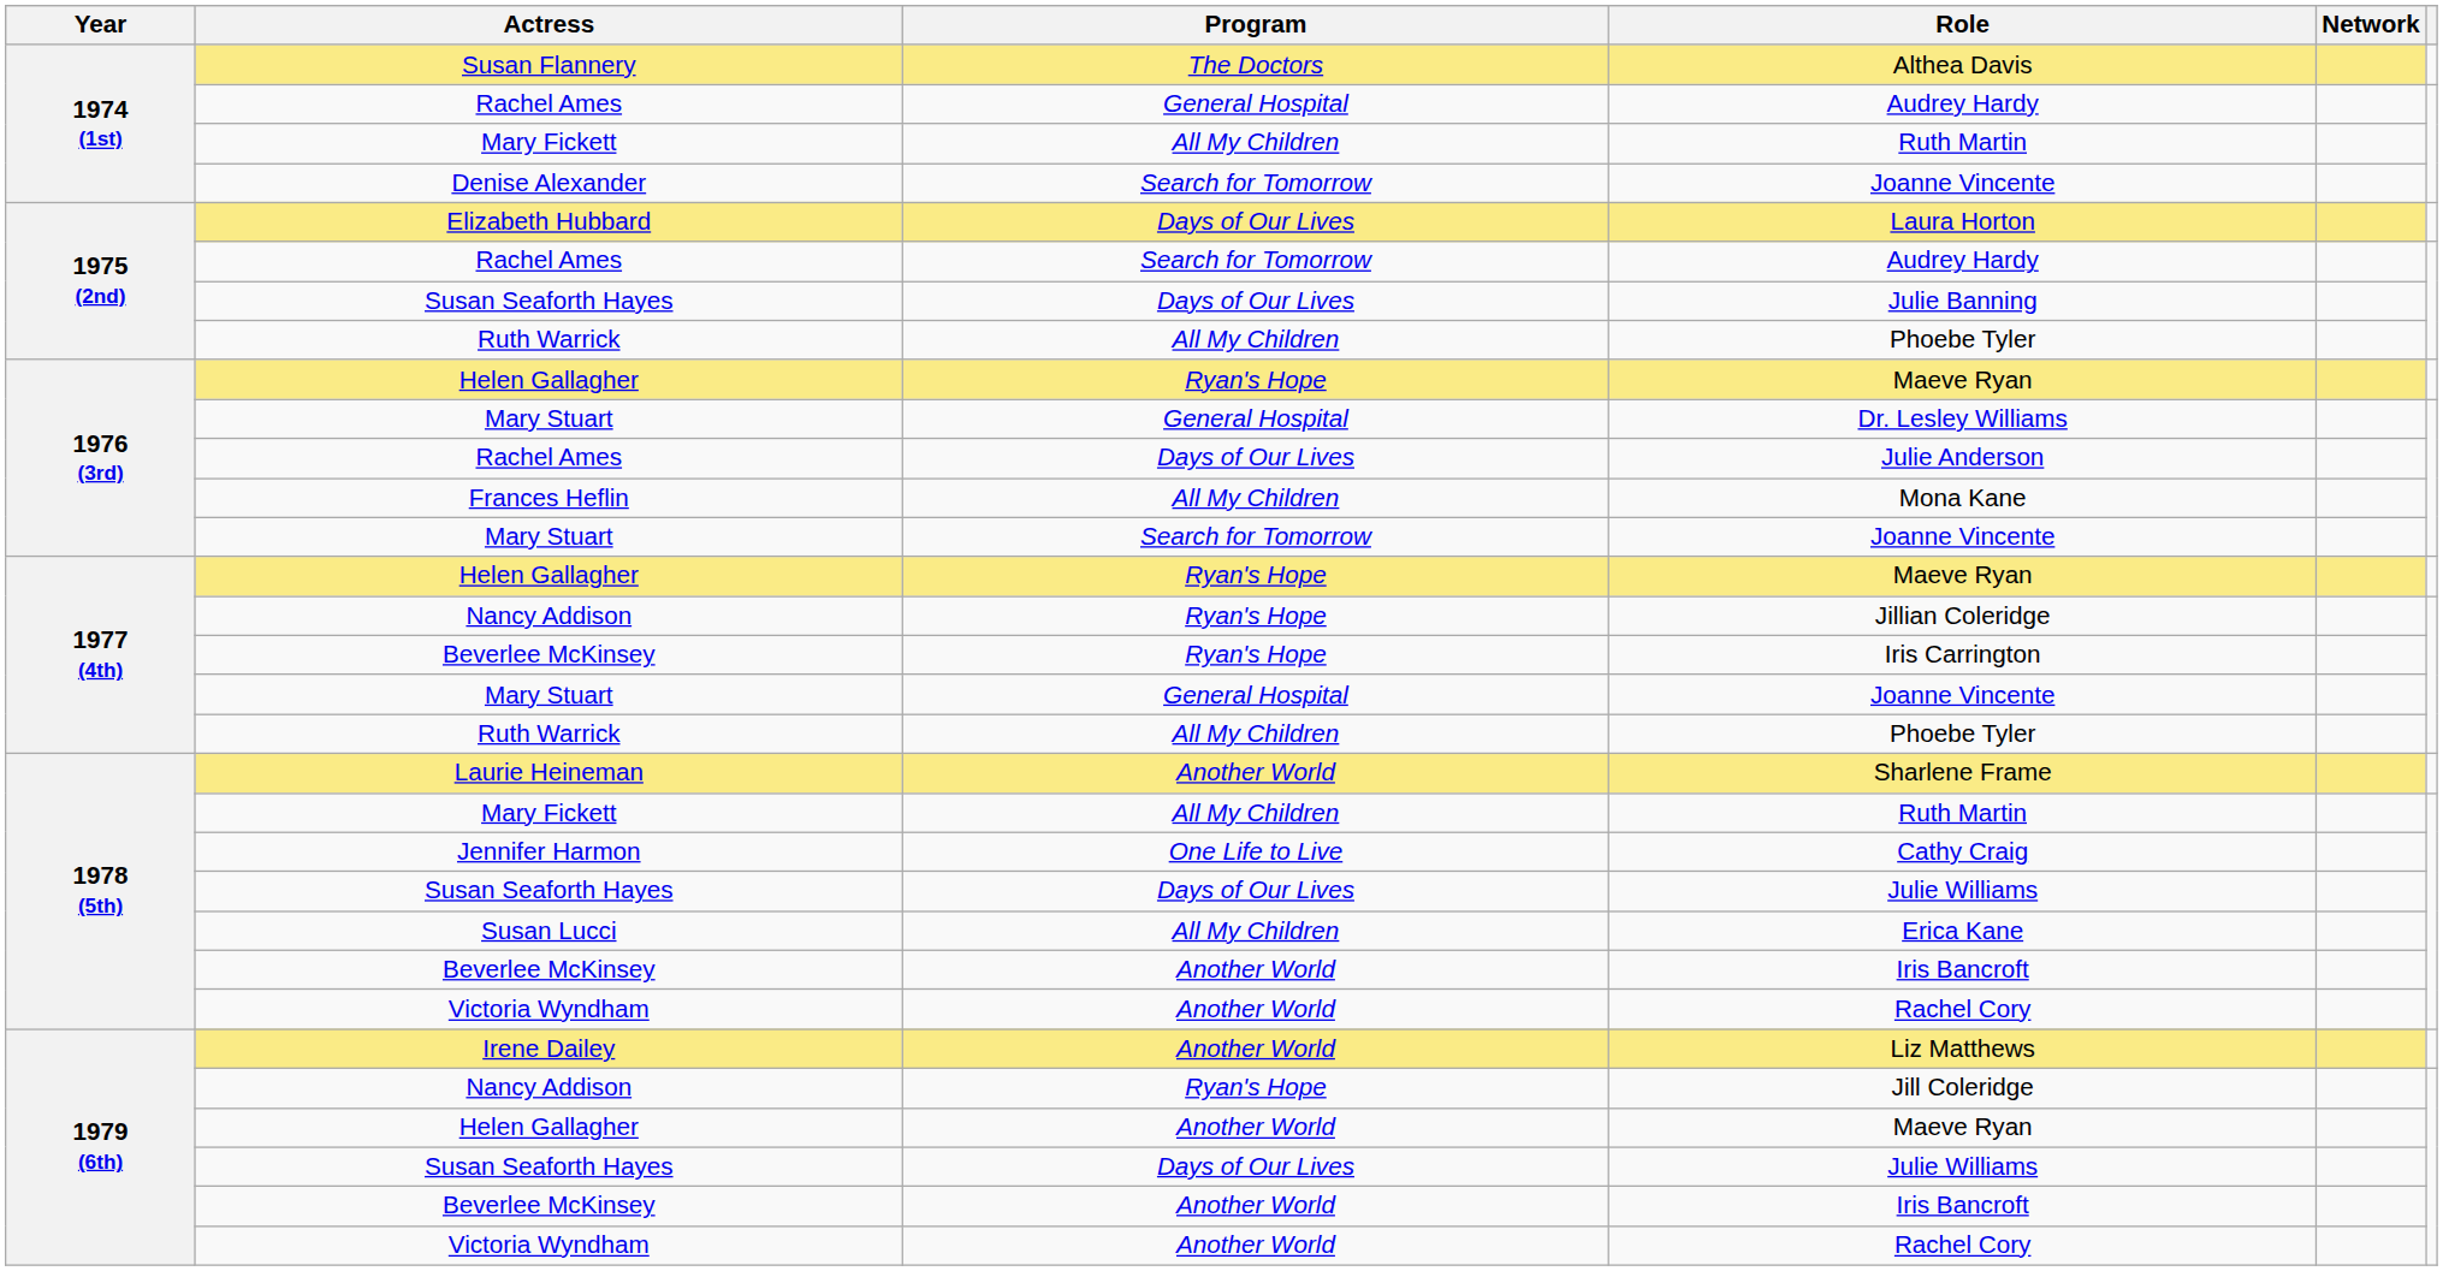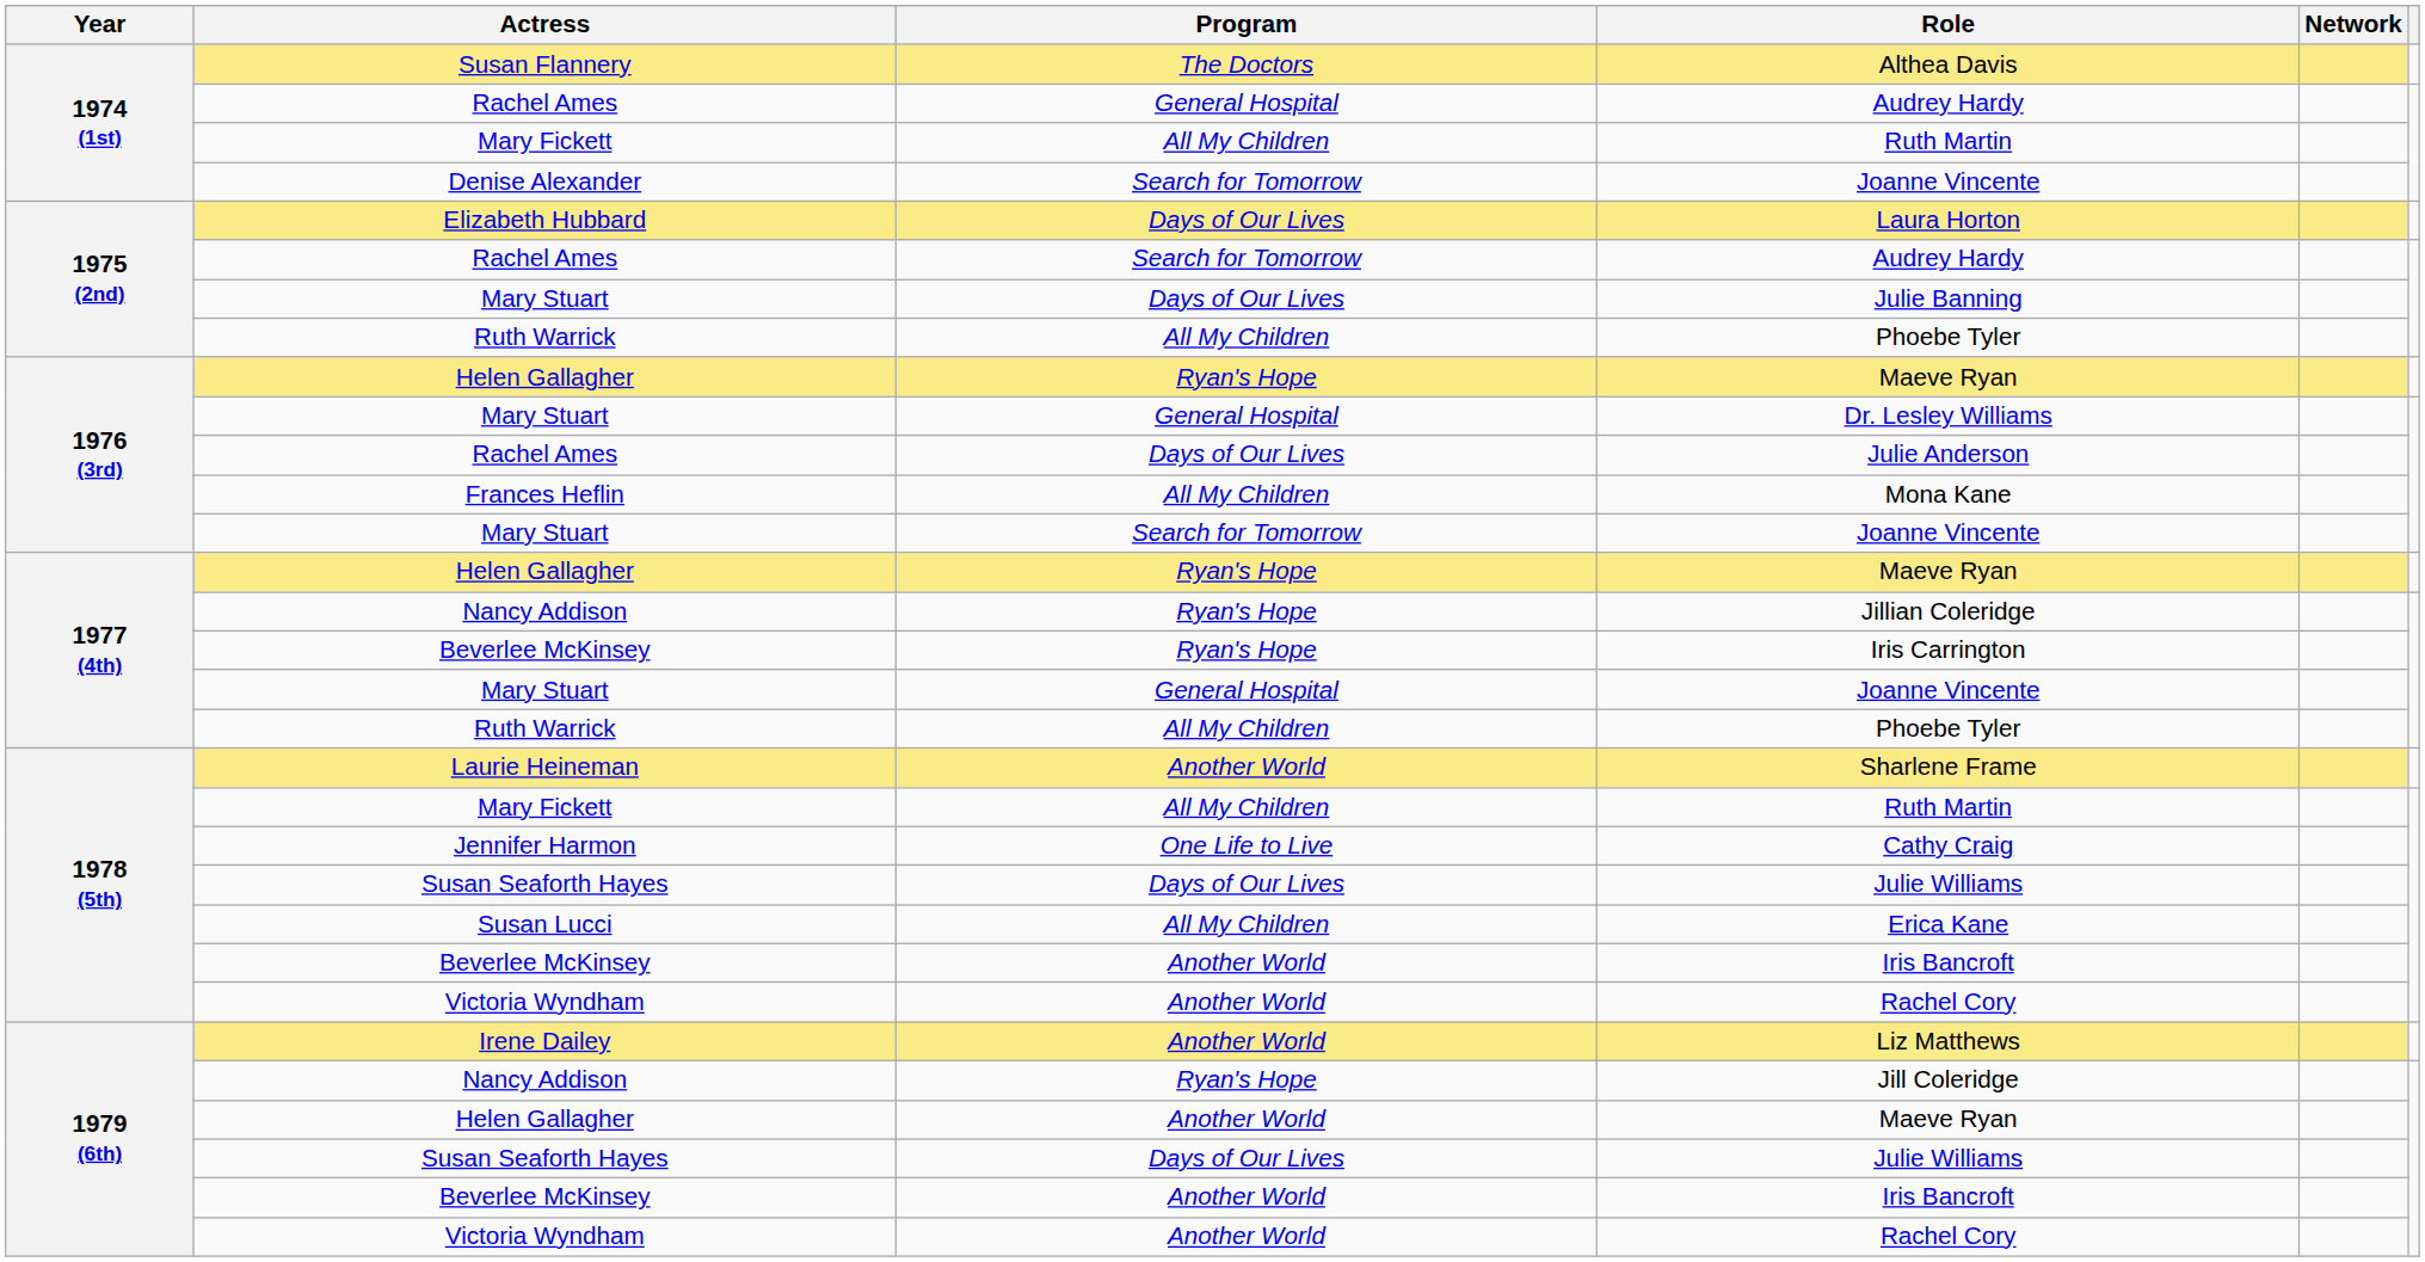 <table class="wikitable" rowspan="2" background: #f6e39c style="text-align: center">
 <tr style="background:#bebebe;">
 <th scope="col" style="width:8%;">Year</th>
 <th scope="col" style="width:30%;">Actress</th>
 <th scope="col" style="width:30%;">Program</th>
 <th scope="col" style="width:30%;">Role</th>
 <th scope="col" style="width:10%;">Network</th>
 <th scope="col" style="width:2%;" class="unsortable"></th>
 </tr>
 <tr>
 <th scope="row" rowspan=4 style="text-align:center">1974 <br><small><a href='#'>(1st)</a></small></th>
 <td style="background:#FAEB86"><a href='#'>Susan Flannery</a> </td>
 <td style="background:#FAEB86"><em><a href='#'>The Doctors</a></em></td>
 <td style="background:#FAEB86">Althea Davis</td>
 <td style="background:#FAEB86"></td>
 <td></td>
 </tr>
 <tr>
 <td><a href='#'>Rachel Ames</a></td>
 <td><em><a href='#'>General Hospital</a></em></td>
 <td><a href='#'>Audrey Hardy</a></td>
 <td></td>
 <td rowspan=3></td>
 </tr>
 <tr>
 <td><a href='#'>Mary Fickett</a></td>
 <td><em><a href='#'>All My Children</a></em></td>
 <td><a href='#'>Ruth Martin</a></td>
 <td></td>
 </tr>
 <tr>
 <td><a href='#'>Denise Alexander</a></td>
 <td><em><a href='#'>Search for Tomorrow</a></em></td>
 <td><a href='#'>Joanne Vincente</a></td>
 <td></td>
 </tr>
 <tr>
 <th scope="row" rowspan=4 style="text-align:center">1975 <br><small><a href='#'>(2nd)</a></small></th>
 <td style="background:#FAEB86"><a href='#'>Elizabeth Hubbard</a> </td>
 <td style="background:#FAEB86"><em><a href='#'>Days of Our Lives</a></em></td>
 <td style="background:#FAEB86"><a href='#'>Laura Horton</a></td>
 <td style="background:#FAEB86"></td>
 <td></td>
 </tr>
 <tr>
 <td><a href='#'>Rachel Ames</a></td>
 <td><em><a href='#'>Search for Tomorrow</a></em></td>
 <td><a href='#'>Audrey Hardy</a></td>
 <td></td>
 <td rowspan=3></td>
 </tr>
 <tr>
-<td><a href='#'>Susan Seaforth Hayes</a></td>
+<td><a href='#'>Mary Stuart</a></td>
 <td><em><a href='#'>Days of Our Lives</a></em></td>
 <td><a href='#'>Julie Banning</a></td>
 <td></td>
 </tr>
 <tr>
 <td><a href='#'>Ruth Warrick</a></td>
 <td><em><a href='#'>All My Children</a></em></td>
 <td>Phoebe Tyler</td>
 <td></td>
 </tr>
 <tr>
 <th scope="row" rowspan=5 style="text-align:center">1976 <br><small><a href='#'>(3rd)</a></small></th>
 <td style="background:#FAEB86"><a href='#'>Helen Gallagher</a> </td>
 <td style="background:#FAEB86"><em><a href='#'>Ryan's Hope</a></em></td>
 <td style="background:#FAEB86">Maeve Ryan</td>
 <td style="background:#FAEB86"></td>
 <td></td>
 </tr>
 <tr>
 <td><a href='#'>Mary Stuart</a></td>
 <td><em><a href='#'>General Hospital</a></em></td>
 <td><a href='#'>Dr. Lesley Williams</a></td>
 <td></td>
 <td rowspan=4></td>
 </tr>
 <tr>
 <td><a href='#'>Rachel Ames</a></td>
 <td><em><a href='#'>Days of Our Lives</a></em></td>
 <td><a href='#'>Julie Anderson</a></td>
 <td></td>
 </tr>
 <tr>
 <td><a href='#'>Frances Heflin</a></td>
 <td><em><a href='#'>All My Children</a></em></td>
 <td>Mona Kane</td>
 <td></td>
 </tr>
 <tr>
 <td><a href='#'>Mary Stuart</a></td>
 <td><em><a href='#'>Search for Tomorrow</a></em></td>
 <td><a href='#'>Joanne Vincente</a></td>
 <td></td>
 </tr>
 <tr>
 <th scope="row" rowspan=5 style="text-align:center">1977 <br><small><a href='#'>(4th)</a></small></th>
 <td style="background:#FAEB86"><a href='#'>Helen Gallagher</a> </td>
 <td style="background:#FAEB86"><em><a href='#'>Ryan's Hope</a></em></td>
 <td style="background:#FAEB86">Maeve Ryan</td>
 <td style="background:#FAEB86"></td>
 <td></td>
 </tr>
 <tr>
 <td><a href='#'>Nancy Addison</a></td>
 <td><em><a href='#'>Ryan's Hope</a></em></td>
 <td>Jillian Coleridge</td>
 <td></td>
 <td rowspan=4></td>
 </tr>
 <tr>
 <td><a href='#'>Beverlee McKinsey</a></td>
 <td><em><a href='#'>Ryan's Hope</a></em></td>
 <td>Iris Carrington</td>
 <td></td>
 </tr>
 <tr>
 <td><a href='#'>Mary Stuart</a></td>
 <td><em><a href='#'>General Hospital</a></em></td>
 <td><a href='#'>Joanne Vincente</a></td>
 <td></td>
 </tr>
 <tr>
 <td><a href='#'>Ruth Warrick</a></td>
 <td><em><a href='#'>All My Children</a></em></td>
 <td>Phoebe Tyler</td>
 <td></td>
 </tr>
 <tr>
 <th scope="row" rowspan=7 style="text-align:center">1978 <br><small><a href='#'>(5th)</a></small></th>
 <td style="background:#FAEB86"><a href='#'>Laurie Heineman</a> </td>
 <td style="background:#FAEB86"><em><a href='#'>Another World</a></em></td>
 <td style="background:#FAEB86">Sharlene Frame</td>
 <td style="background:#FAEB86"></td>
 <td></td>
 </tr>
 <tr>
 <td><a href='#'>Mary Fickett</a></td>
 <td><em><a href='#'>All My Children</a></em></td>
 <td><a href='#'>Ruth Martin</a></td>
 <td></td>
 <td rowspan=6></td>
 </tr>
 <tr>
 <td><a href='#'>Jennifer Harmon</a></td>
 <td><em><a href='#'>One Life to Live</a></em></td>
 <td><a href='#'>Cathy Craig</a></td>
 <td></td>
 </tr>
 <tr>
 <td><a href='#'>Susan Seaforth Hayes</a></td>
 <td><em><a href='#'>Days of Our Lives</a></em></td>
 <td><a href='#'>Julie Williams</a></td>
 <td></td>
 </tr>
 <tr>
 <td><a href='#'>Susan Lucci</a></td>
 <td><em><a href='#'>All My Children</a></em></td>
 <td><a href='#'>Erica Kane</a></td>
 <td></td>
 </tr>
 <tr>
 <td><a href='#'>Beverlee McKinsey</a></td>
 <td><em><a href='#'>Another World</a></em></td>
 <td><a href='#'>Iris Bancroft</a></td>
 <td></td>
 </tr>
 <tr>
 <td><a href='#'>Victoria Wyndham</a></td>
 <td><em><a href='#'>Another World</a></em></td>
 <td><a href='#'>Rachel Cory</a></td>
 <td></td>
 </tr>
 <tr>
 <th scope="row" rowspan=6 style="text-align:center">1979 <br><small><a href='#'>(6th)</a></small></th>
 <td style="background:#FAEB86"><a href='#'>Irene Dailey</a> </td>
 <td style="background:#FAEB86"><em><a href='#'>Another World</a></em></td>
 <td style="background:#FAEB86">Liz Matthews</td>
 <td style="background:#FAEB86"></td>
 <td></td>
 </tr>
 <tr>
 <td><a href='#'>Nancy Addison</a></td>
 <td><em><a href='#'>Ryan's Hope</a></em></td>
 <td>Jill Coleridge</td>
 <td></td>
 <td rowspan=5></td>
 </tr>
 <tr>
 <td><a href='#'>Helen Gallagher</a></td>
 <td><em><a href='#'>Another World</a></em></td>
 <td>Maeve Ryan</td>
 <td></td>
 </tr>
 <tr>
 <td><a href='#'>Susan Seaforth Hayes</a></td>
 <td><em><a href='#'>Days of Our Lives</a></em></td>
 <td><a href='#'>Julie Williams</a></td>
 <td></td>
 </tr>
 <tr>
 <td><a href='#'>Beverlee McKinsey</a></td>
 <td><em><a href='#'>Another World</a></em></td>
 <td><a href='#'>Iris Bancroft</a></td>
 <td></td>
 </tr>
 <tr>
 <td><a href='#'>Victoria Wyndham</a></td>
 <td><em><a href='#'>Another World</a></em></td>
 <td><a href='#'>Rachel Cory</a></td>
 <td></td>
 </tr>
 </table>
